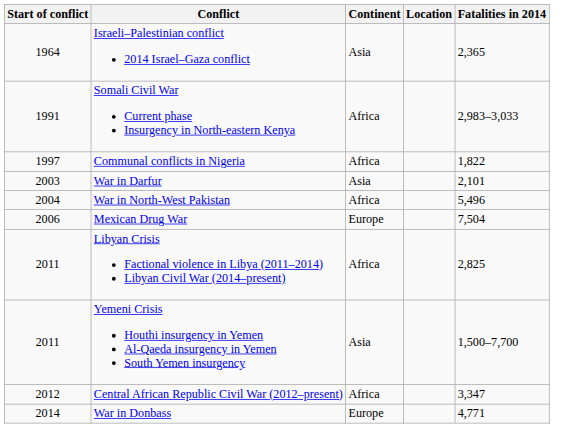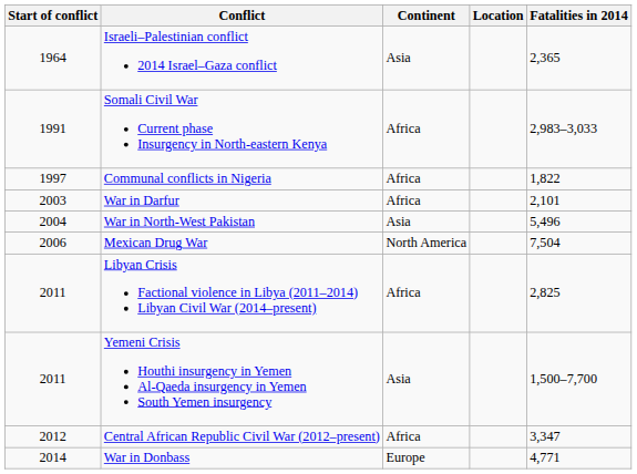 <table class="wikitable sortable">
 <tr>
 <th>Start of conflict</th>
 <th>Conflict</th>
 <th>Continent</th>
 <th>Location</th>
 <th data-sort-type="number">Fatalities in 2014</th>
 </tr>
 <tr>
 <td align=center>1964</td>
 <td><a href='#'>Israeli–Palestinian conflict</a><br><ul><li><a href='#'>2014 Israel–Gaza conflict</a></li></ul></td>
 <td>Asia</td>
 <td><br></td>
 <td> 2,365</td>
 </tr>
 <tr>
 <td align=center>1991</td>
 <td><a href='#'>Somali Civil War</a><br><ul><li><a href='#'>Current phase</a></li><li><a href='#'>Insurgency in North-eastern Kenya</a></li></ul></td>
 <td>Africa</td>
 <td><br> </td>
 <td> 2,983–3,033</td>
 </tr>
 <tr>
 <td align=center>1997</td>
 <td><a href='#'>Communal conflicts in Nigeria</a></td>
 <td>Africa</td>
 <td></td>
 <td> 1,822</td>
 </tr>
 <tr>
 <td align=center>2003</td>
 <td><a href='#'>War in Darfur</a></td>
-<td>Asia</td>
+<td>Africa</td>
 <td></td>
 <td> 2,101</td>
 </tr>
 <tr>
 <td align=center>2004</td>
 <td><a href='#'>War in North-West Pakistan</a></td>
-<td>Africa</td>
+<td>Asia</td>
 <td></td>
 <td> 5,496</td>
 </tr>
 <tr>
 <td align=center>2006</td>
 <td><a href='#'>Mexican Drug War</a></td>
-<td>Europe</td>
+<td>North America</td>
 <td></td>
 <td> 7,504</td>
 </tr>
 <tr>
 <td align=center>2011</td>
 <td><a href='#'>Libyan Crisis</a><br><ul><li><a href='#'>Factional violence in Libya (2011–2014)</a></li><li><a href='#'>Libyan Civil War (2014–present)</a></li></ul></td>
 <td>Africa</td>
 <td></td>
 <td> 2,825</td>
 </tr>
 <tr>
 <td align=center>2011</td>
 <td><a href='#'>Yemeni Crisis</a><br><ul><li><a href='#'>Houthi insurgency in Yemen</a></li><li><a href='#'>Al-Qaeda insurgency in Yemen</a></li><li><a href='#'>South Yemen insurgency</a></li></ul></td>
 <td>Asia</td>
 <td></td>
 <td> 1,500–7,700</td>
 </tr>
 <tr>
 <td align=center>2012</td>
 <td><a href='#'>Central African Republic Civil War (2012–present)</a></td>
 <td>Africa</td>
 <td></td>
 <td> 3,347</td>
 </tr>
 <tr>
 <td align=center>2014</td>
 <td><a href='#'>War in Donbass</a></td>
 <td>Europe</td>
 <td></td>
 <td> 4,771</td>
 </tr>
 </table>
